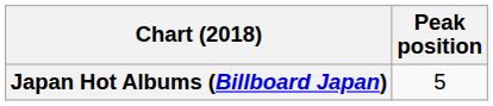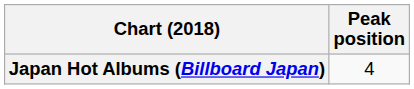 <table class="wikitable plainrowheaders" style="text-align:center">
 <tr>
 <th scope="col">Chart (2018)</th>
 <th scope="col">Peak<br>position</th>
 </tr>
 <tr>
 <th scope="row">Japan Hot Albums (<em><a href='#'>Billboard Japan</a></em>)</th>
-<td>5</td>
+<td>4</td>
 </tr>
 </table>
